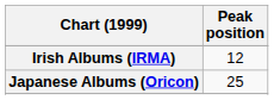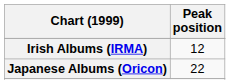 <table class="wikitable sortable plainrowheaders" style="text-align:center">
 <tr>
 <th scope="col">Chart (1999)</th>
 <th scope="col">Peak<br>position</th>
 </tr>
 <tr>
 </tr>
 <tr>
 </tr>
 <tr>
 </tr>
 <tr>
 <th scope="row">Irish Albums (<a href='#'>IRMA</a>)</th>
 <td>12</td>
 </tr>
 <tr>
 <th scope="row">Japanese Albums (<a href='#'>Oricon</a>)</th>
-<td>25</td>
+<td>22</td>
 </tr>
 <tr>
 </tr>
 <tr>
 </tr>
 <tr>
 </tr>
 </table>
